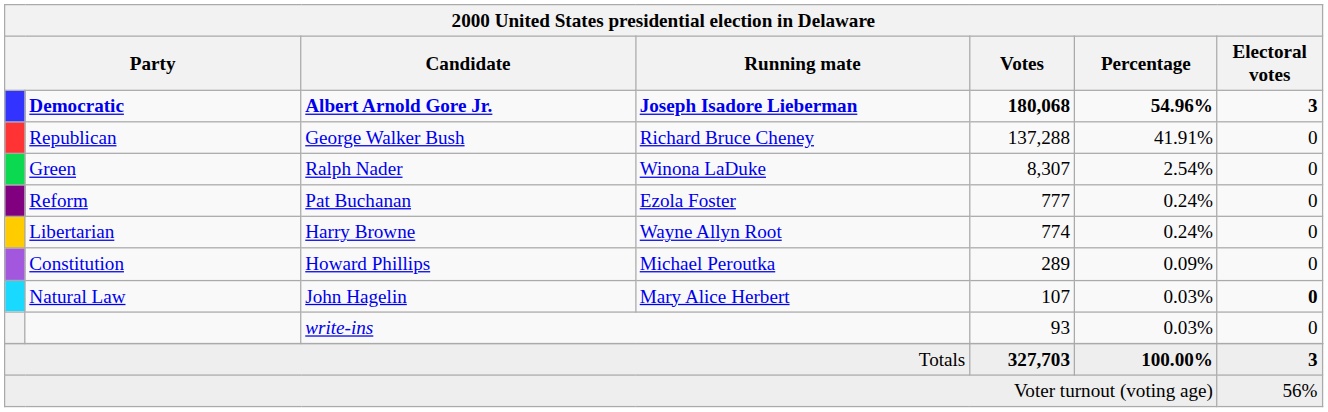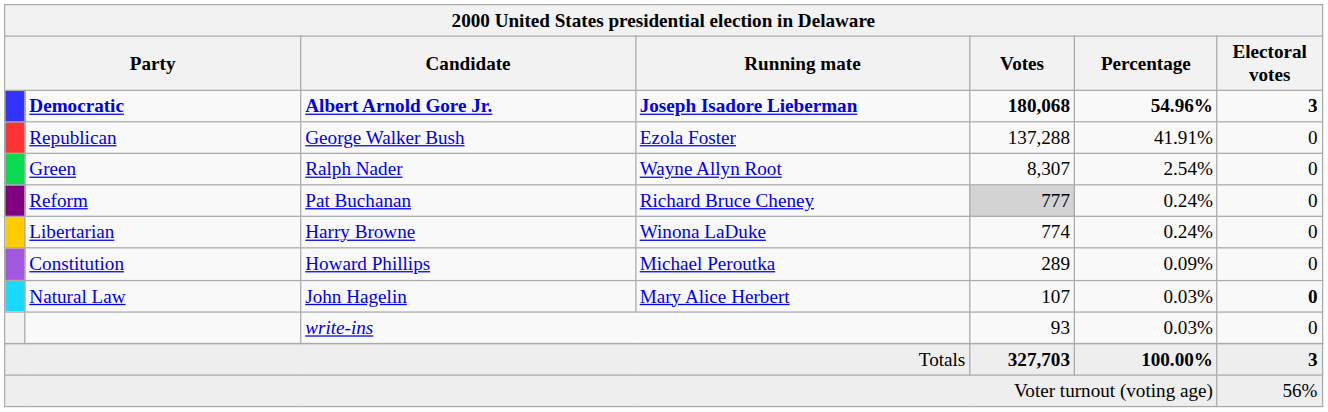 <table class="wikitable" style="font-size: 95%;">
 <tr>
 <th colspan="7">2000 United States presidential election in Delaware</th>
 </tr>
 <tr>
 <th colspan="2" style="width: 15em">Party</th>
 <th style="width: 17em">Candidate</th>
 <th style="width: 17em">Running mate</th>
 <th style="width: 5em">Votes</th>
 <th style="width: 7em">Percentage</th>
 <th style="width: 5em">Electoral votes</th>
 </tr>
 <tr>
 <th style="background-color:#3333FF; width: 3px"></th>
 <td style="width: 130px"><strong><a href='#'>Democratic</a></strong></td>
 <td><strong><a href='#'>Albert Arnold Gore Jr.</a></strong></td>
 <td><strong><a href='#'>Joseph Isadore Lieberman</a></strong></td>
 <td align="right"><strong>180,068</strong></td>
 <td align="right"><strong>54.96%</strong></td>
 <td align="right"><strong>3</strong></td>
 </tr>
 <tr>
 <th style="background-color:#FF3333; width: 3px"></th>
 <td style="width: 130px"><a href='#'>Republican</a></td>
 <td><a href='#'>George Walker Bush</a></td>
-<td><a href='#'>Richard Bruce Cheney</a></td>
+<td><a href='#'>Ezola Foster</a></td>
 <td align="right">137,288</td>
 <td align="right">41.91%</td>
 <td align="right">0</td>
 </tr>
 <tr>
 <th style="background-color:#0BDA51; width: 3px"></th>
 <td style="width: 130px"><a href='#'>Green</a></td>
 <td><a href='#'>Ralph Nader</a></td>
-<td><a href='#'>Winona LaDuke</a></td>
+<td><a href='#'>Wayne Allyn Root</a></td>
 <td align="right">8,307</td>
 <td align="right">2.54%</td>
 <td align="right">0</td>
 </tr>
 <tr>
 <th style="background-color:purple; width: 3px"></th>
 <td style="width: 130px"><a href='#'>Reform</a></td>
 <td><a href='#'>Pat Buchanan</a></td>
-<td><a href='#'>Ezola Foster</a></td>
-<td align="right">777</td>
+<td><a href='#'>Richard Bruce Cheney</a></td>
+<td align="right" style="background: lightgrey;">777</td>
 <td align="right">0.24%</td>
 <td align="right">0</td>
 </tr>
 <tr>
 <th style="background-color:#FFCC00; width: 3px"></th>
 <td style="width: 130px"><a href='#'>Libertarian</a></td>
 <td><a href='#'>Harry Browne</a></td>
-<td><a href='#'>Wayne Allyn Root</a></td>
+<td><a href='#'>Winona LaDuke</a></td>
 <td align="right">774</td>
 <td align="right">0.24%</td>
 <td align="right">0</td>
 </tr>
 <tr>
 <th style="background-color:#A356DE; width: 3px"></th>
 <td style="width: 130px"><a href='#'>Constitution</a></td>
 <td><a href='#'>Howard Phillips</a></td>
 <td><a href='#'>Michael Peroutka</a></td>
 <td align="right">289</td>
 <td align="right">0.09%</td>
 <td align="right">0</td>
 </tr>
 <tr>
 <th style="background-color:#1ad9ff; width: 3px"></th>
 <td style="width: 130px"><a href='#'>Natural Law</a></td>
 <td><a href='#'>John Hagelin</a></td>
 <td><a href='#'>Mary Alice Herbert</a></td>
 <td align="right">107</td>
 <td align="right">0.03%</td>
 <td align="right"><strong>0</strong></td>
 </tr>
 <tr>
 <th style="width: 3px"></th>
 <td style="width: 130px"></td>
 <td colspan="2"><em><a href='#'>write-ins</a></em></td>
 <td align="right">93</td>
 <td align="right">0.03%</td>
 <td align="right">0</td>
 </tr>
 <tr>
 </tr>
 <tr bgcolor="#EEEEEE">
 <td colspan="4" align="right">Totals</td>
 <td align="right"><strong>327,703</strong></td>
 <td align="right"><strong>100.00%</strong></td>
 <td align="right"><strong>3</strong></td>
 </tr>
 <tr bgcolor="#EEEEEE">
 <td colspan="6" align="right">Voter turnout (voting age)</td>
 <td colspan="1" align="right">56%</td>
 </tr>
 </table>
